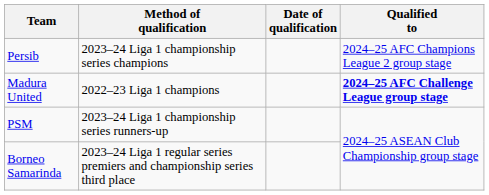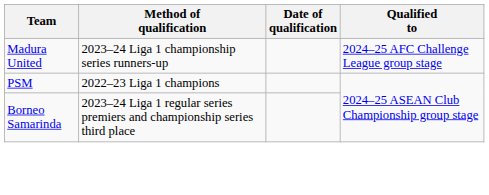 <table class="wikitable sortable" style="text-align: left;">
 <tr>
 <th>Team</th>
 <th>Method of<br>qualification</th>
 <th>Date of<br>qualification</th>
 <th>Qualified<br>to<br></th>
 </tr>
 <tr>
-<td><a href='#'>Persib</a></td>
-<td {{Sort>2023–24 Liga 1 championship series champions</td>
+<td><a href='#'>Madura United</a></td>
+<td {{Sort>2023–24 Liga 1 championship series runners-up</td>
 <td></td>
-<td><a href='#'>2024–25 AFC Champions League 2 group stage</a></td>
-</tr>
-<tr>
-<td><a href='#'>Madura United</a></td>
-<td {{Sort>2022–23 Liga 1 champions</td>
-<td></td>
-<td><strong><a href='#'>2024–25 AFC Challenge League group stage</a></strong></td>
+<td><a href='#'>2024–25 AFC Challenge League group stage</a></td>
 </tr>
 <tr>
 <td><a href='#'>PSM</a></td>
-<td {{Sort>2023–24 Liga 1 championship series runners-up</td>
+<td {{Sort>2022–23 Liga 1 champions</td>
 <td></td>
 <td rowspan="2"><a href='#'>2024–25 ASEAN Club Championship group stage</a></td>
 </tr>
 <tr>
 <td><a href='#'>Borneo Samarinda</a></td>
 <td {{Sort>2023–24 Liga 1 regular series premiers and championship series third place</td>
 <td></td>
 </tr>
 </table>
